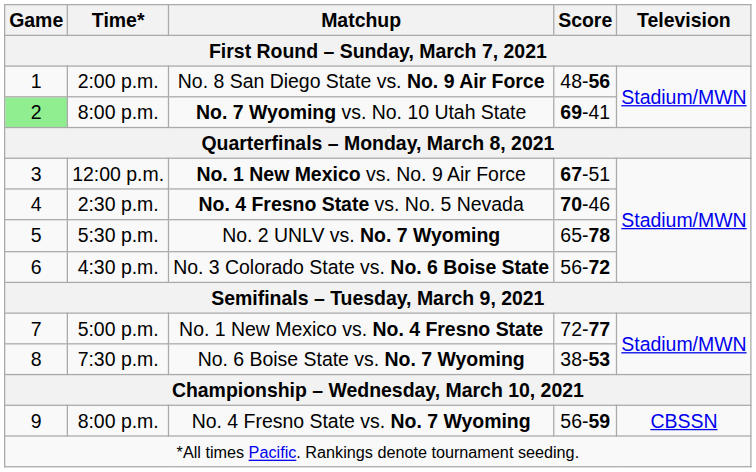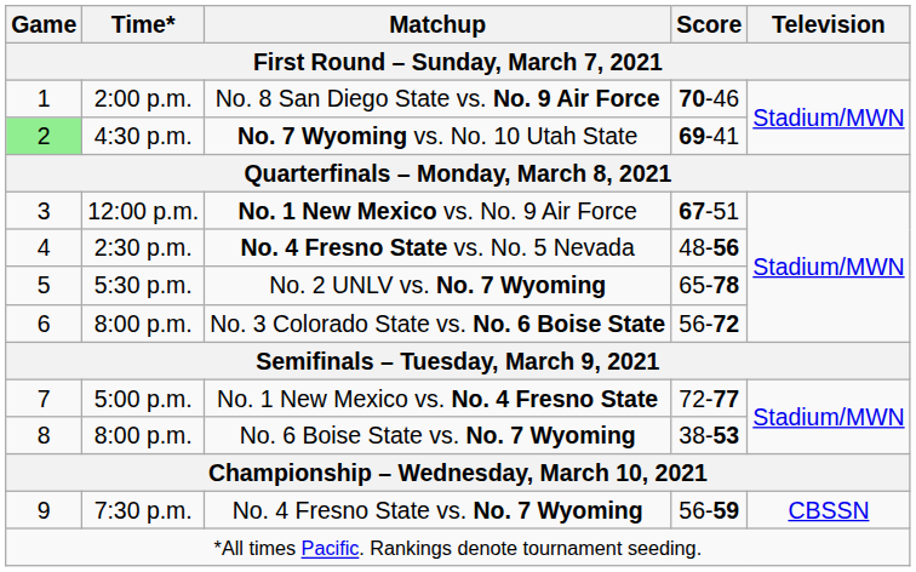 <table class="wikitable" style="font-size: 95%; text-align:center">
 <tr>
 <th>Game</th>
 <th>Time*</th>
 <th>Matchup</th>
 <th>Score</th>
 <th>Television</th>
 </tr>
 <tr>
 <th colspan="5">First Round – Sunday, March 7, 2021</th>
 </tr>
 <tr>
 <td>1</td>
 <td>2:00 p.m.</td>
 <td>No. 8 San Diego State vs. <strong>No. 9 Air Force</strong></td>
-<td>48-<strong>56</strong></td>
+<td><strong>70</strong>-46</td>
 <td rowspan="2"><a href='#'>Stadium/MWN</a></td>
 </tr>
 <tr>
 <td style="background: lightgreen;">2</td>
-<td>8:00 p.m.</td>
+<td>4:30 p.m.</td>
 <td><strong>No. 7 Wyoming</strong> vs. No. 10 Utah State</td>
 <td><strong>69</strong>-41</td>
 </tr>
 <tr>
 <th colspan="5">Quarterfinals – Monday, March 8, 2021</th>
 </tr>
 <tr>
 <td>3</td>
 <td>12:00 p.m.</td>
 <td><strong>No. 1 New Mexico</strong> vs. No. 9 Air Force</td>
 <td><strong>67</strong>-51</td>
 <td rowspan="4"><a href='#'>Stadium/MWN</a></td>
 </tr>
 <tr>
 <td>4</td>
 <td>2:30 p.m.</td>
 <td><strong>No. 4 Fresno State</strong> vs. No. 5 Nevada</td>
-<td><strong>70</strong>-46</td>
+<td>48-<strong>56</strong></td>
 </tr>
 <tr>
 <td>5</td>
 <td>5:30 p.m.</td>
 <td>No. 2 UNLV vs. <strong>No. 7 Wyoming</strong></td>
 <td>65-<strong>78</strong></td>
 </tr>
 <tr>
 <td>6</td>
-<td>4:30 p.m.</td>
+<td>8:00 p.m.</td>
 <td>No. 3 Colorado State vs. <strong>No. 6 Boise State</strong></td>
 <td>56-<strong>72</strong></td>
 </tr>
 <tr>
 <th colspan="5">Semifinals – Tuesday, March 9, 2021</th>
 </tr>
 <tr>
 <td>7</td>
 <td>5:00 p.m.</td>
 <td>No. 1 New Mexico vs. <strong>No. 4 Fresno State</strong></td>
 <td>72-<strong>77</strong></td>
 <td rowspan="2"><a href='#'>Stadium/MWN</a></td>
 </tr>
 <tr>
 <td>8</td>
-<td>7:30 p.m.</td>
+<td>8:00 p.m.</td>
 <td>No. 6 Boise State vs. <strong>No. 7 Wyoming</strong></td>
 <td>38-<strong>53</strong></td>
 </tr>
 <tr>
 <th colspan="5">Championship – Wednesday, March 10, 2021</th>
 </tr>
 <tr>
 <td>9</td>
-<td>8:00 p.m.</td>
+<td>7:30 p.m.</td>
 <td>No. 4 Fresno State vs. <strong>No. 7 Wyoming</strong></td>
 <td>56-<strong>59</strong></td>
 <td><a href='#'>CBSSN</a></td>
 </tr>
 <tr>
 <td colspan="5"><small>*All times <a href='#'>Pacific</a>. Rankings denote tournament seeding.</small></td>
 </tr>
 </table>
